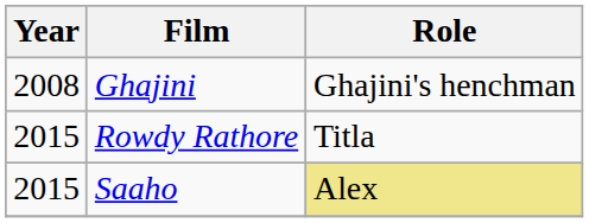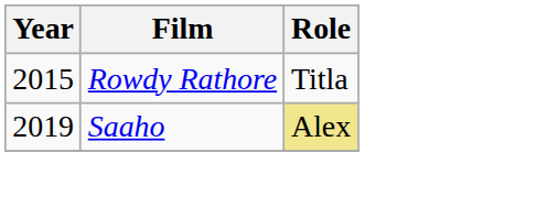 <table class="wikitable">
 <tr>
 <th>Year</th>
 <th>Film</th>
 <th>Role</th>
 </tr>
 <tr>
-<td>2008</td>
-<td><em><a href='#'>Ghajini</a></em></td>
-<td>Ghajini's henchman</td>
-</tr>
-<tr>
 <td>2015</td>
 <td><em><a href='#'>Rowdy Rathore</a></em></td>
 <td>Titla</td>
 </tr>
 <tr>
-<td>2015</td>
+<td>2019</td>
 <td><em><a href='#'>Saaho</a></em></td>
 <td style="background: khaki;">Alex</td>
 </tr>
 <tr>
 </tr>
 </table>
